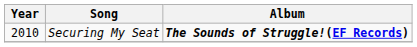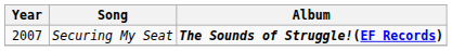 <table class="wikitable">
 <tr>
 <th align="center" valign="top" width="40">Year</th>
 <th align="left" valign="top">Song</th>
 <th align="left" valign="top">Album</th>
 </tr>
 <tr>
-<td align="center" valign="top">2010</td>
+<td align="center" valign="top">2007</td>
 <td align="left" valign="top"><em>Securing My Seat</em></td>
 <td align="left" valign="top"><strong><em>The Sounds of Struggle!</em>(<a href='#'>EF Records</a>)</strong></td>
 </tr>
 <tr>
 </tr>
 </table>
